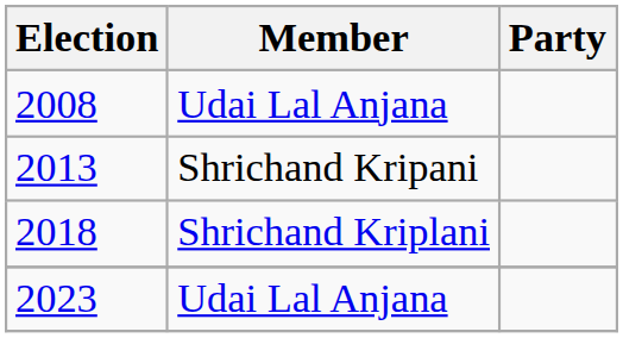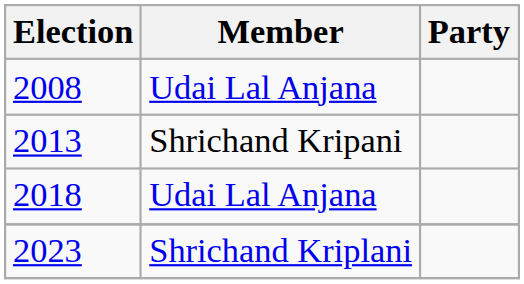 <table class="wikitable sortable">
 <tr>
 <th>Election</th>
 <th>Member</th>
 <th colspan=2>Party</th>
 </tr>
 <tr>
 <td><a href='#'>2008</a></td>
 <td><a href='#'>Udai Lal Anjana</a></td>
 <td></td>
 </tr>
 <tr>
 <td><a href='#'>2013</a></td>
 <td>Shrichand Kripani</td>
 <td></td>
 </tr>
 <tr>
 <td><a href='#'>2018</a></td>
-<td><a href='#'>Shrichand Kriplani</a></td>
+<td><a href='#'>Udai Lal Anjana</a></td>
 <td></td>
 </tr>
 <tr>
 </tr>
 <tr>
 <td><a href='#'>2023</a></td>
-<td><a href='#'>Udai Lal Anjana</a></td>
+<td><a href='#'>Shrichand Kriplani</a></td>
 <td></td>
 </tr>
 <tr>
 </tr>
 </table>
